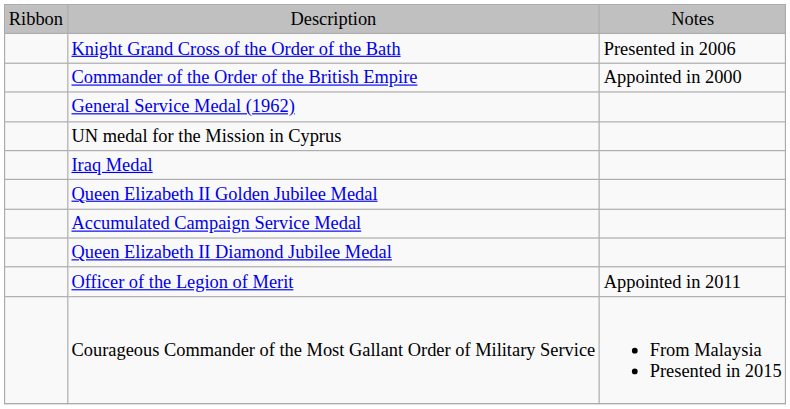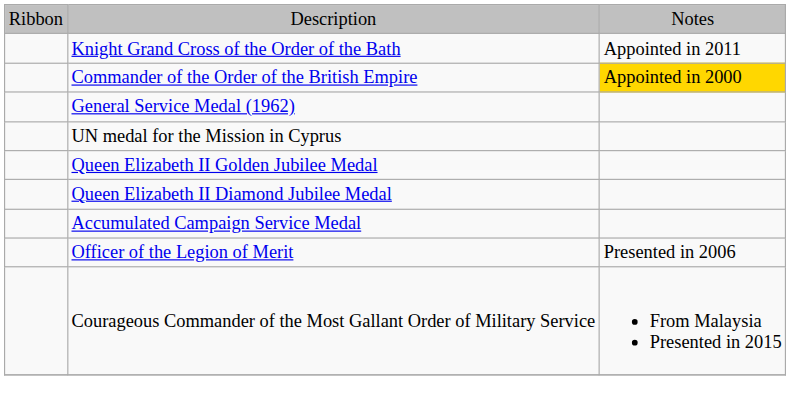 <table class="wikitable">
 <tr style="background:silver;" align="center">
 <td>Ribbon</td>
 <td>Description</td>
 <td>Notes</td>
 </tr>
 <tr>
 <td></td>
 <td><a href='#'>Knight Grand Cross of the Order of the Bath</a></td>
-<td>Presented in 2006</td>
+<td>Appointed in 2011</td>
 </tr>
 <tr>
 <td></td>
 <td><a href='#'>Commander of the Order of the British Empire</a></td>
-<td>Appointed in 2000</td>
+<td style="background: gold;">Appointed in 2000</td>
 </tr>
 <tr>
 <td></td>
 <td><a href='#'>General Service Medal (1962)</a></td>
 <td></td>
 </tr>
 <tr>
 <td></td>
 <td>UN medal for the Mission in Cyprus</td>
 <td></td>
 </tr>
 <tr>
 <td></td>
-<td><a href='#'>Iraq Medal</a></td>
+<td><a href='#'>Queen Elizabeth II Golden Jubilee Medal</a></td>
 <td></td>
 </tr>
 <tr>
 <td></td>
-<td><a href='#'>Queen Elizabeth II Golden Jubilee Medal</a></td>
+<td><a href='#'>Queen Elizabeth II Diamond Jubilee Medal</a></td>
 <td></td>
 </tr>
 <tr>
 <td></td>
 <td><a href='#'>Accumulated Campaign Service Medal</a></td>
 <td></td>
 </tr>
 <tr>
 <td></td>
-<td><a href='#'>Queen Elizabeth II Diamond Jubilee Medal</a></td>
-<td></td>
-</tr>
-<tr>
-<td></td>
 <td><a href='#'>Officer of the Legion of Merit</a></td>
-<td>Appointed in 2011</td>
+<td>Presented in 2006</td>
 </tr>
 <tr>
 <td></td>
 <td>Courageous Commander of the Most Gallant Order of Military Service</td>
 <td><br><ul><li>From Malaysia</li><li>Presented in 2015</li></ul></td>
 </tr>
 <tr>
 </tr>
 </table>
